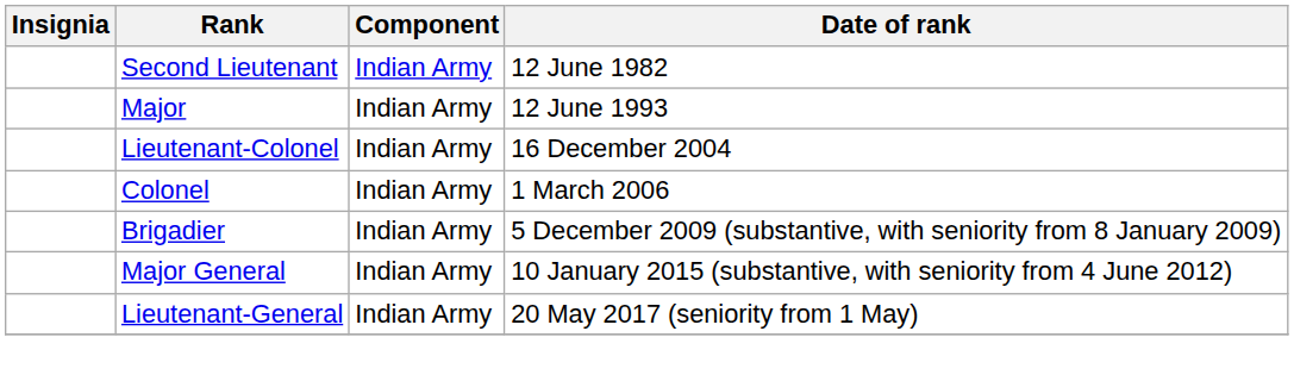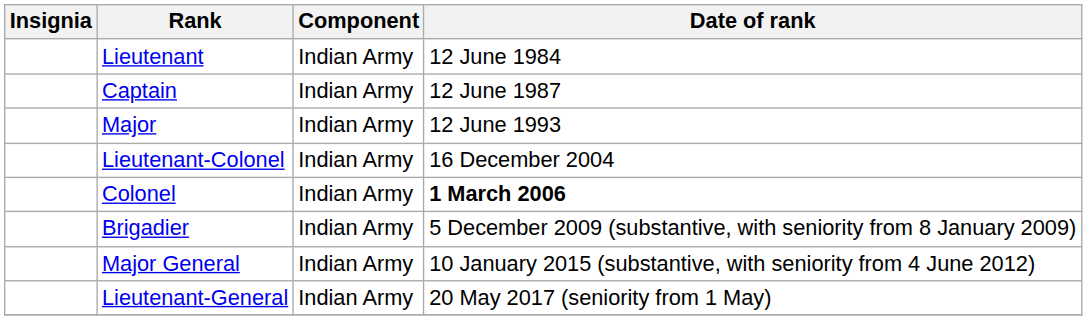 <table class="wikitable" style="background:white">
 <tr>
 <th>Insignia</th>
 <th>Rank</th>
 <th>Component</th>
 <th>Date of rank</th>
 </tr>
 <tr>
 <td align="center"></td>
-<td><a href='#'>Second Lieutenant</a></td>
-<td><a href='#'>Indian Army</a></td>
-<td>12 June 1982</td>
+<td><a href='#'>Lieutenant</a></td>
+<td>Indian Army</td>
+<td>12 June 1984</td>
+</tr>
+<tr>
+<td align="center"></td>
+<td><a href='#'>Captain</a></td>
+<td>Indian Army</td>
+<td>12 June 1987</td>
 </tr>
 <tr>
 <td align="center"></td>
 <td><a href='#'>Major</a></td>
 <td>Indian Army</td>
 <td>12 June 1993</td>
 </tr>
 <tr>
 <td align="center"></td>
 <td><a href='#'>Lieutenant-Colonel</a></td>
 <td>Indian Army</td>
 <td>16 December 2004</td>
 </tr>
 <tr>
 <td align="center"></td>
 <td><a href='#'>Colonel</a></td>
 <td>Indian Army</td>
-<td>1 March 2006</td>
+<td><strong>1 March 2006</strong></td>
 </tr>
 <tr>
 <td align="center"></td>
 <td><a href='#'>Brigadier</a></td>
 <td>Indian Army</td>
 <td>5 December 2009 (substantive, with seniority from 8 January 2009)</td>
 </tr>
 <tr>
 <td align="center"></td>
 <td><a href='#'>Major General</a></td>
 <td>Indian Army</td>
 <td>10 January 2015 (substantive, with seniority from 4 June 2012)</td>
 </tr>
 <tr>
 <td align="center"></td>
 <td><a href='#'>Lieutenant-General</a></td>
 <td>Indian Army</td>
 <td>20 May 2017 (seniority from 1 May)</td>
 </tr>
 <tr>
 </tr>
 </table>
